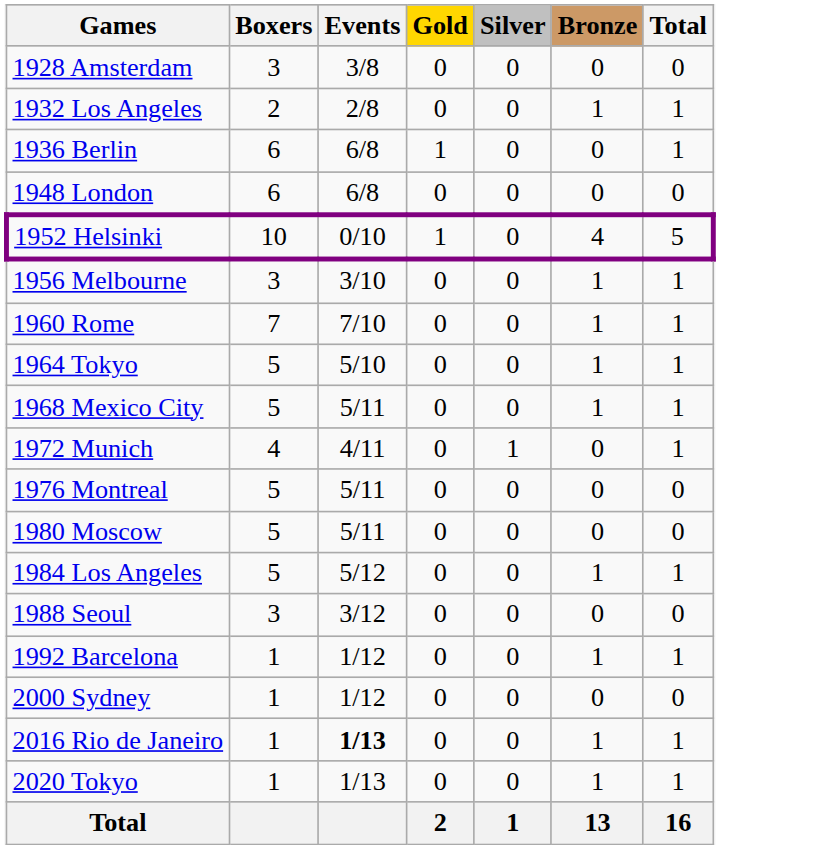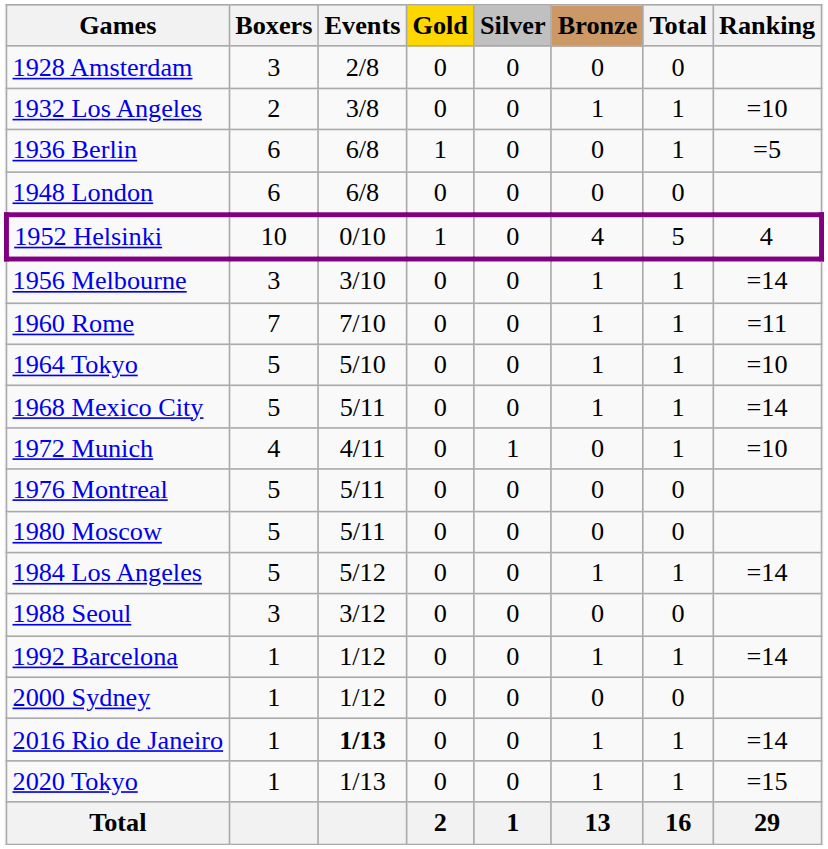 <table class="wikitable sortable" style="text-align:center">
 <tr>
 <th>Games</th>
 <th>Boxers</th>
 <th>Events</th>
 <th style="background-color:gold;">Gold</th>
 <th style="background-color:silver;">Silver</th>
 <th style="background-color:#c96;">Bronze</th>
 <th>Total</th>
+<th>Ranking</th>
 </tr>
 <tr>
 <td align=left><a href='#'>1928 Amsterdam</a></td>
 <td>3</td>
-<td>3/8</td>
+<td>2/8</td>
 <td>0</td>
 <td>0</td>
 <td>0</td>
 <td>0</td>
+<td></td>
 </tr>
 <tr>
 <td align=left><a href='#'>1932 Los Angeles</a></td>
 <td>2</td>
-<td>2/8</td>
+<td>3/8</td>
 <td>0</td>
 <td>0</td>
 <td>1</td>
 <td>1</td>
+<td>=10</td>
 </tr>
 <tr>
 <td align=left><a href='#'>1936 Berlin</a></td>
 <td>6</td>
 <td>6/8</td>
 <td>1</td>
 <td>0</td>
 <td>0</td>
 <td>1</td>
+<td>=5</td>
 </tr>
 <tr>
 <td align=left><a href='#'>1948 London</a></td>
 <td>6</td>
 <td>6/8</td>
 <td>0</td>
 <td>0</td>
 <td>0</td>
 <td>0</td>
+<td></td>
 </tr>
 <tr align=center style="border: 3px solid purple">
 <td align=left><a href='#'>1952 Helsinki</a></td>
 <td>10</td>
 <td>0/10</td>
 <td>1</td>
 <td>0</td>
 <td>4</td>
 <td>5</td>
+<td>4</td>
 </tr>
 <tr>
 <td align=left><a href='#'>1956 Melbourne</a></td>
 <td>3</td>
 <td>3/10</td>
 <td>0</td>
 <td>0</td>
 <td>1</td>
 <td>1</td>
+<td>=14</td>
 </tr>
 <tr>
 <td align=left><a href='#'>1960 Rome</a></td>
 <td>7</td>
 <td>7/10</td>
 <td>0</td>
 <td>0</td>
 <td>1</td>
 <td>1</td>
+<td>=11</td>
 </tr>
 <tr>
 <td align=left><a href='#'>1964 Tokyo</a></td>
 <td>5</td>
 <td>5/10</td>
 <td>0</td>
 <td>0</td>
 <td>1</td>
 <td>1</td>
+<td>=10</td>
 </tr>
 <tr>
 <td align=left><a href='#'>1968 Mexico City</a></td>
 <td>5</td>
 <td>5/11</td>
 <td>0</td>
 <td>0</td>
 <td>1</td>
 <td>1</td>
+<td>=14</td>
 </tr>
 <tr>
 <td align=left><a href='#'>1972 Munich</a></td>
 <td>4</td>
 <td>4/11</td>
 <td>0</td>
 <td>1</td>
 <td>0</td>
 <td>1</td>
+<td>=10</td>
 </tr>
 <tr>
 <td align=left><a href='#'>1976 Montreal</a></td>
 <td>5</td>
 <td>5/11</td>
 <td>0</td>
 <td>0</td>
 <td>0</td>
 <td>0</td>
+<td></td>
 </tr>
 <tr>
 <td align=left><a href='#'>1980 Moscow</a></td>
 <td>5</td>
 <td>5/11</td>
 <td>0</td>
 <td>0</td>
 <td>0</td>
 <td>0</td>
+<td></td>
 </tr>
 <tr>
 <td align=left><a href='#'>1984 Los Angeles</a></td>
 <td>5</td>
 <td>5/12</td>
 <td>0</td>
 <td>0</td>
 <td>1</td>
 <td>1</td>
+<td>=14</td>
 </tr>
 <tr>
 <td align=left><a href='#'>1988 Seoul</a></td>
 <td>3</td>
 <td>3/12</td>
 <td>0</td>
 <td>0</td>
 <td>0</td>
 <td>0</td>
+<td></td>
 </tr>
 <tr>
 <td align=left><a href='#'>1992 Barcelona</a></td>
 <td>1</td>
 <td>1/12</td>
 <td>0</td>
 <td>0</td>
 <td>1</td>
 <td>1</td>
+<td>=14</td>
 </tr>
 <tr>
 <td align=left><a href='#'>2000 Sydney</a></td>
 <td>1</td>
 <td>1/12</td>
 <td>0</td>
 <td>0</td>
 <td>0</td>
 <td>0</td>
+<td></td>
 </tr>
 <tr>
 <td align=left><a href='#'>2016 Rio de Janeiro</a></td>
 <td>1</td>
 <td><strong>1/13</strong></td>
 <td>0</td>
 <td>0</td>
 <td>1</td>
 <td>1</td>
+<td>=14</td>
 </tr>
 <tr>
 <td align=left><a href='#'>2020 Tokyo</a></td>
 <td>1</td>
 <td>1/13</td>
 <td>0</td>
 <td>0</td>
 <td>1</td>
 <td>1</td>
+<td>=15</td>
 </tr>
 <tr>
 <th>Total</th>
 <th></th>
 <th></th>
 <th>2</th>
 <th>1</th>
 <th>13</th>
 <th>16</th>
+<th>29</th>
 </tr>
 </table>
